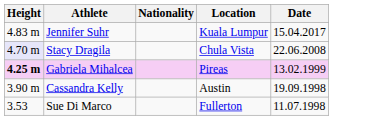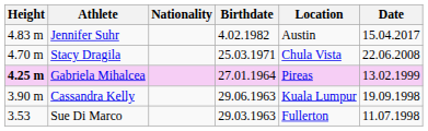 <table class="wikitable">
 <tr>
 <th>Height</th>
 <th>Athlete</th>
 <th>Nationality</th>
+<th>Birthdate</th>
 <th>Location</th>
 <th>Date</th>
 </tr>
 <tr>
 <td>4.83 m</td>
 <td><a href='#'>Jennifer Suhr</a></td>
 <td></td>
-<td><a href='#'>Kuala Lumpur</a></td>
+<td>4.02.1982</td>
+<td>Austin</td>
 <td>15.04.2017</td>
 </tr>
 <tr>
-<td style="background: lavender;">4.70 m</td>
+<td>4.70 m</td>
 <td><a href='#'>Stacy Dragila</a></td>
 <td></td>
+<td>25.03.1971</td>
 <td><a href='#'>Chula Vista</a></td>
 <td>22.06.2008</td>
 </tr>
 <tr bgcolor=#f6CEF5>
 <td><strong>4.25 m </strong></td>
 <td><a href='#'>Gabriela Mihalcea</a></td>
 <td></td>
+<td>27.01.1964</td>
 <td><a href='#'>Pireas</a></td>
 <td>13.02.1999</td>
 </tr>
 <tr>
 <td>3.90 m</td>
 <td><a href='#'>Cassandra Kelly</a></td>
 <td></td>
-<td>Austin</td>
+<td>29.06.1963</td>
+<td><a href='#'>Kuala Lumpur</a></td>
 <td>19.09.1998</td>
 </tr>
 <tr>
 <td>3.53</td>
 <td>Sue Di Marco</td>
 <td></td>
+<td>29.03.1963</td>
 <td><a href='#'>Fullerton</a></td>
 <td>11.07.1998</td>
 </tr>
 </table>
